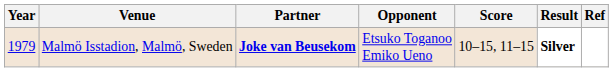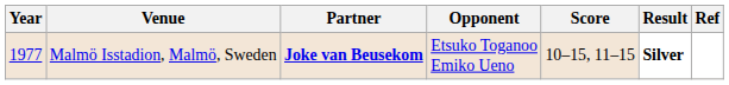 <table class="sortable wikitable" style="font-size: 90%;">
 <tr>
 <th>Year</th>
 <th>Venue</th>
 <th>Partner</th>
 <th>Opponent</th>
 <th>Score</th>
 <th>Result</th>
 <th>Ref</th>
 </tr>
 <tr style="background:#F3E6D7">
-<td align="center"><a href='#'>1979</a></td>
+<td align="center"><a href='#'>1977</a></td>
 <td align="left"><a href='#'>Malmö Isstadion</a>, <a href='#'>Malmö</a>, Sweden</td>
 <td align="left"><strong> <a href='#'>Joke van Beusekom</a></strong></td>
 <td align="left"> <a href='#'>Etsuko Toganoo</a><br> <a href='#'>Emiko Ueno</a></td>
 <td align="left">10–15, 11–15</td>
 <td style="text-align:left; background:white"> <strong>Silver</strong></td>
 <td style="text-align:center; background:white"></td>
 </tr>
 </table>
